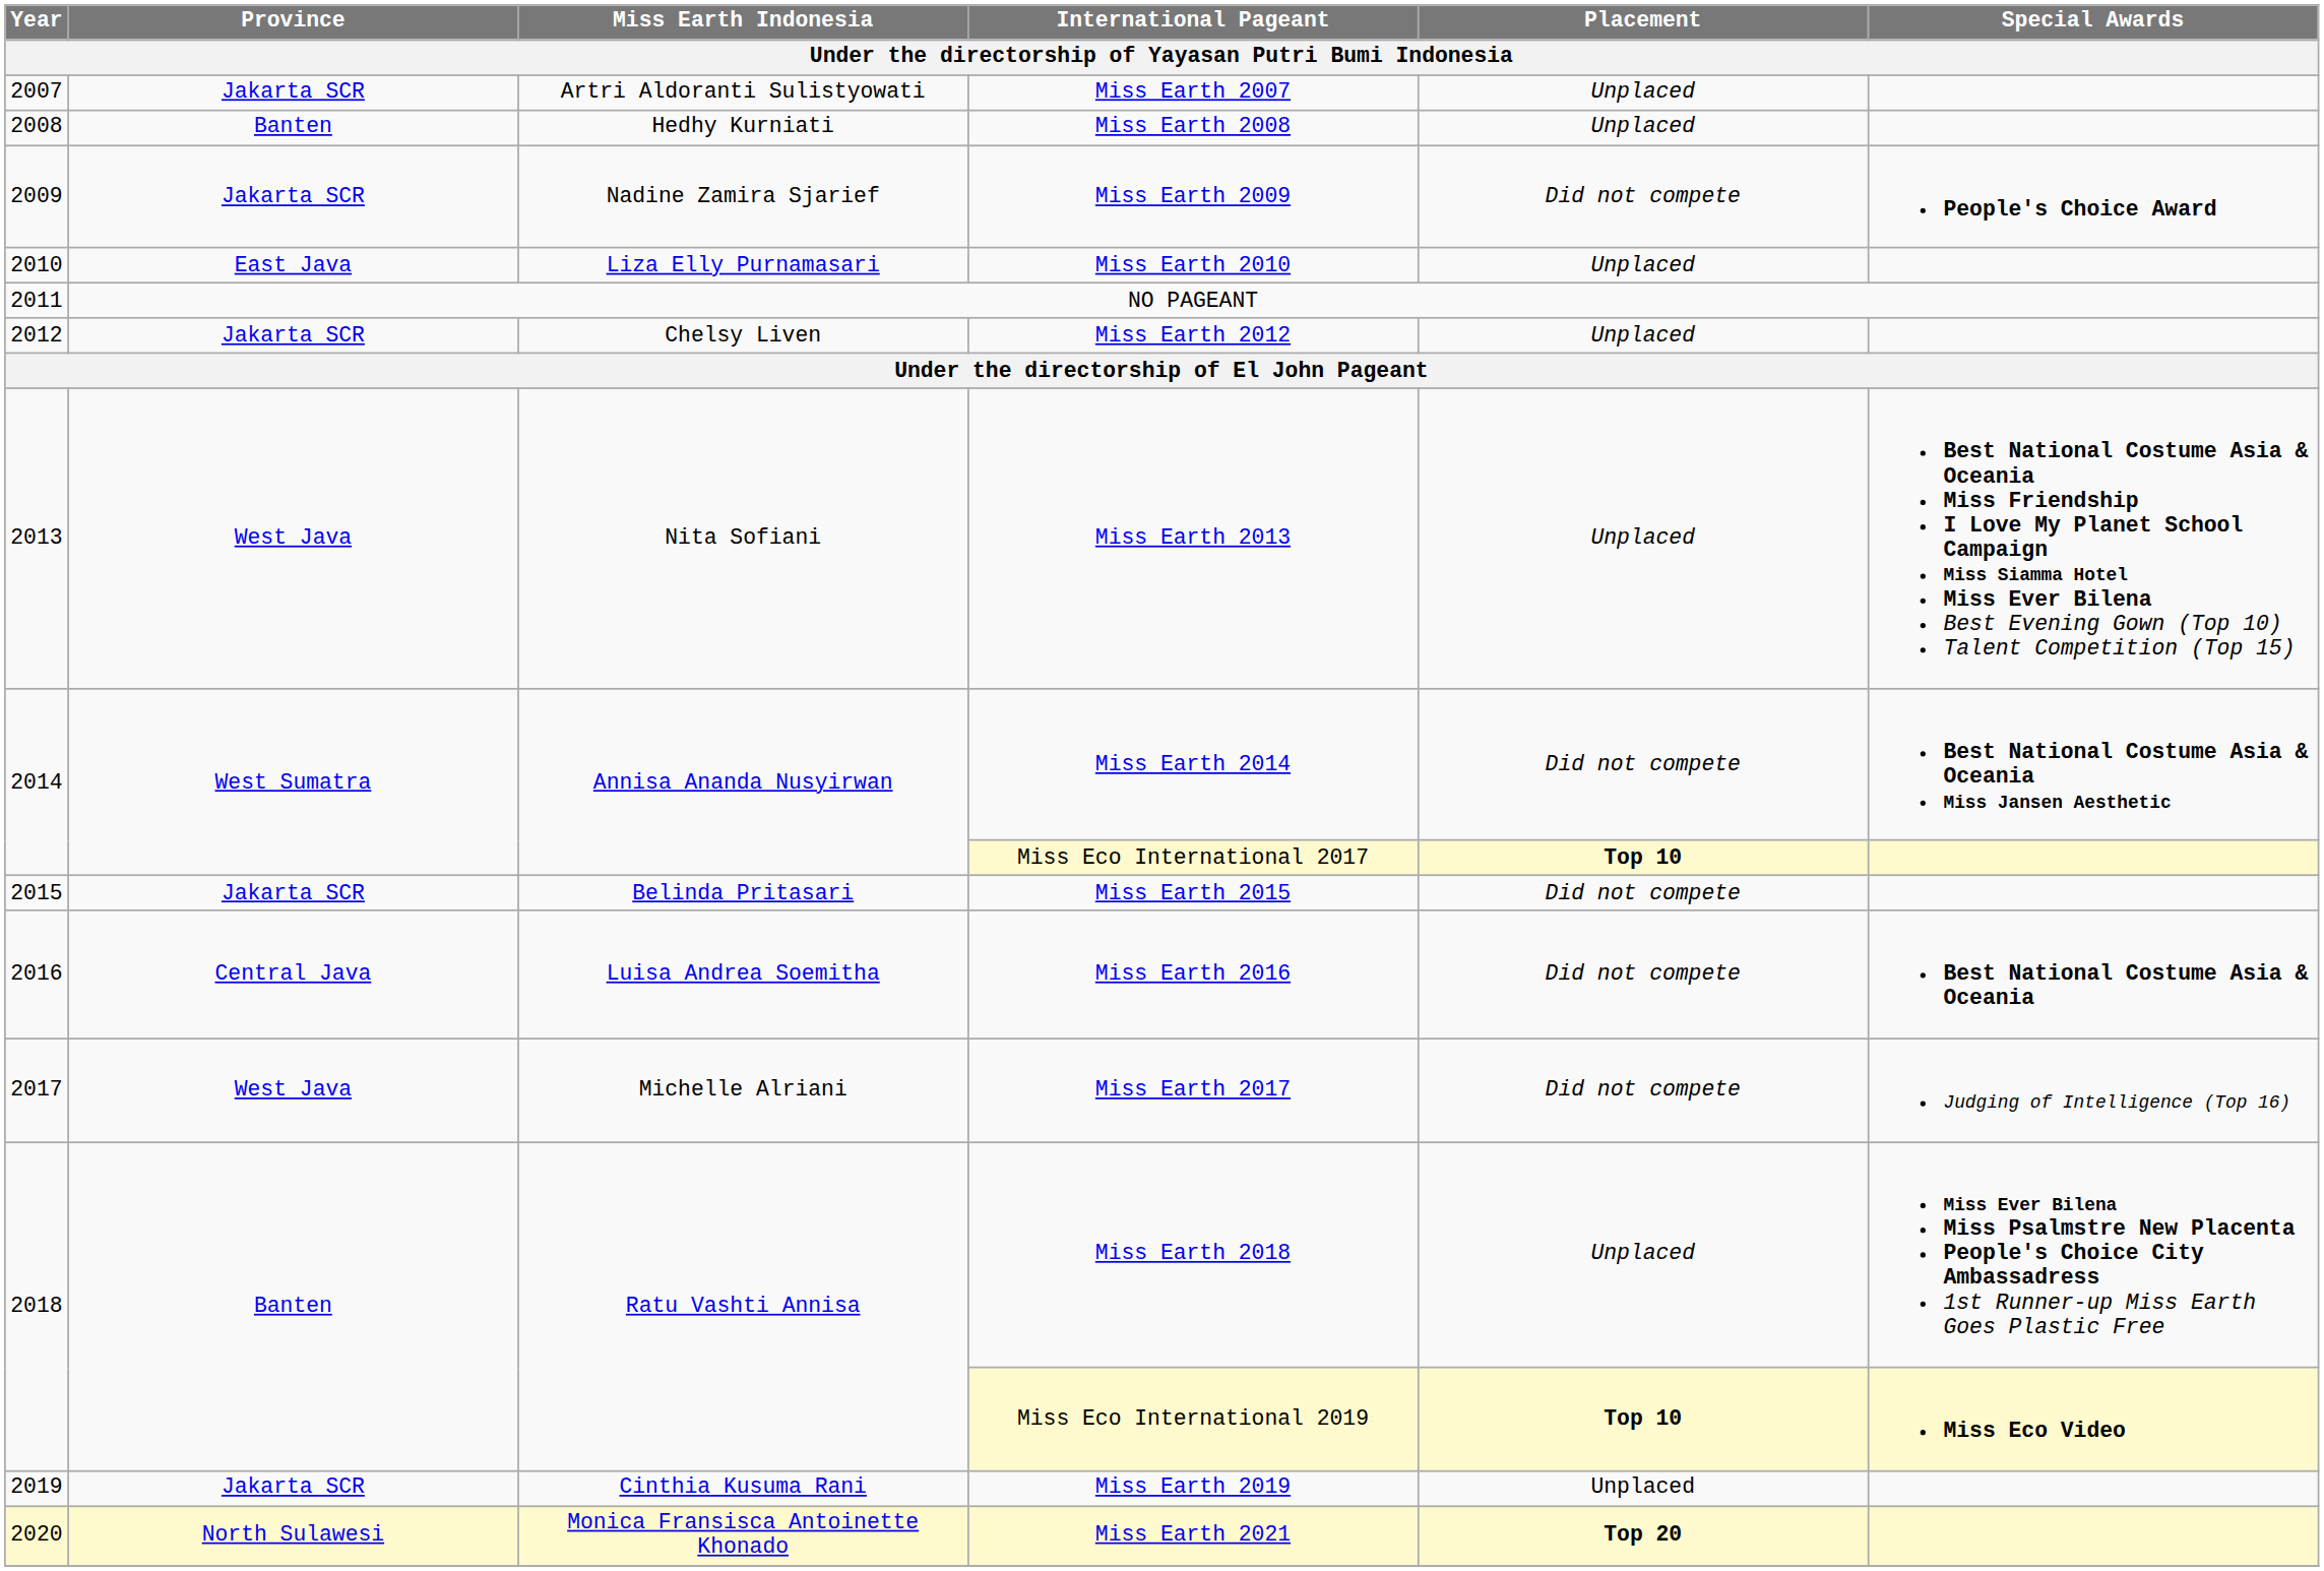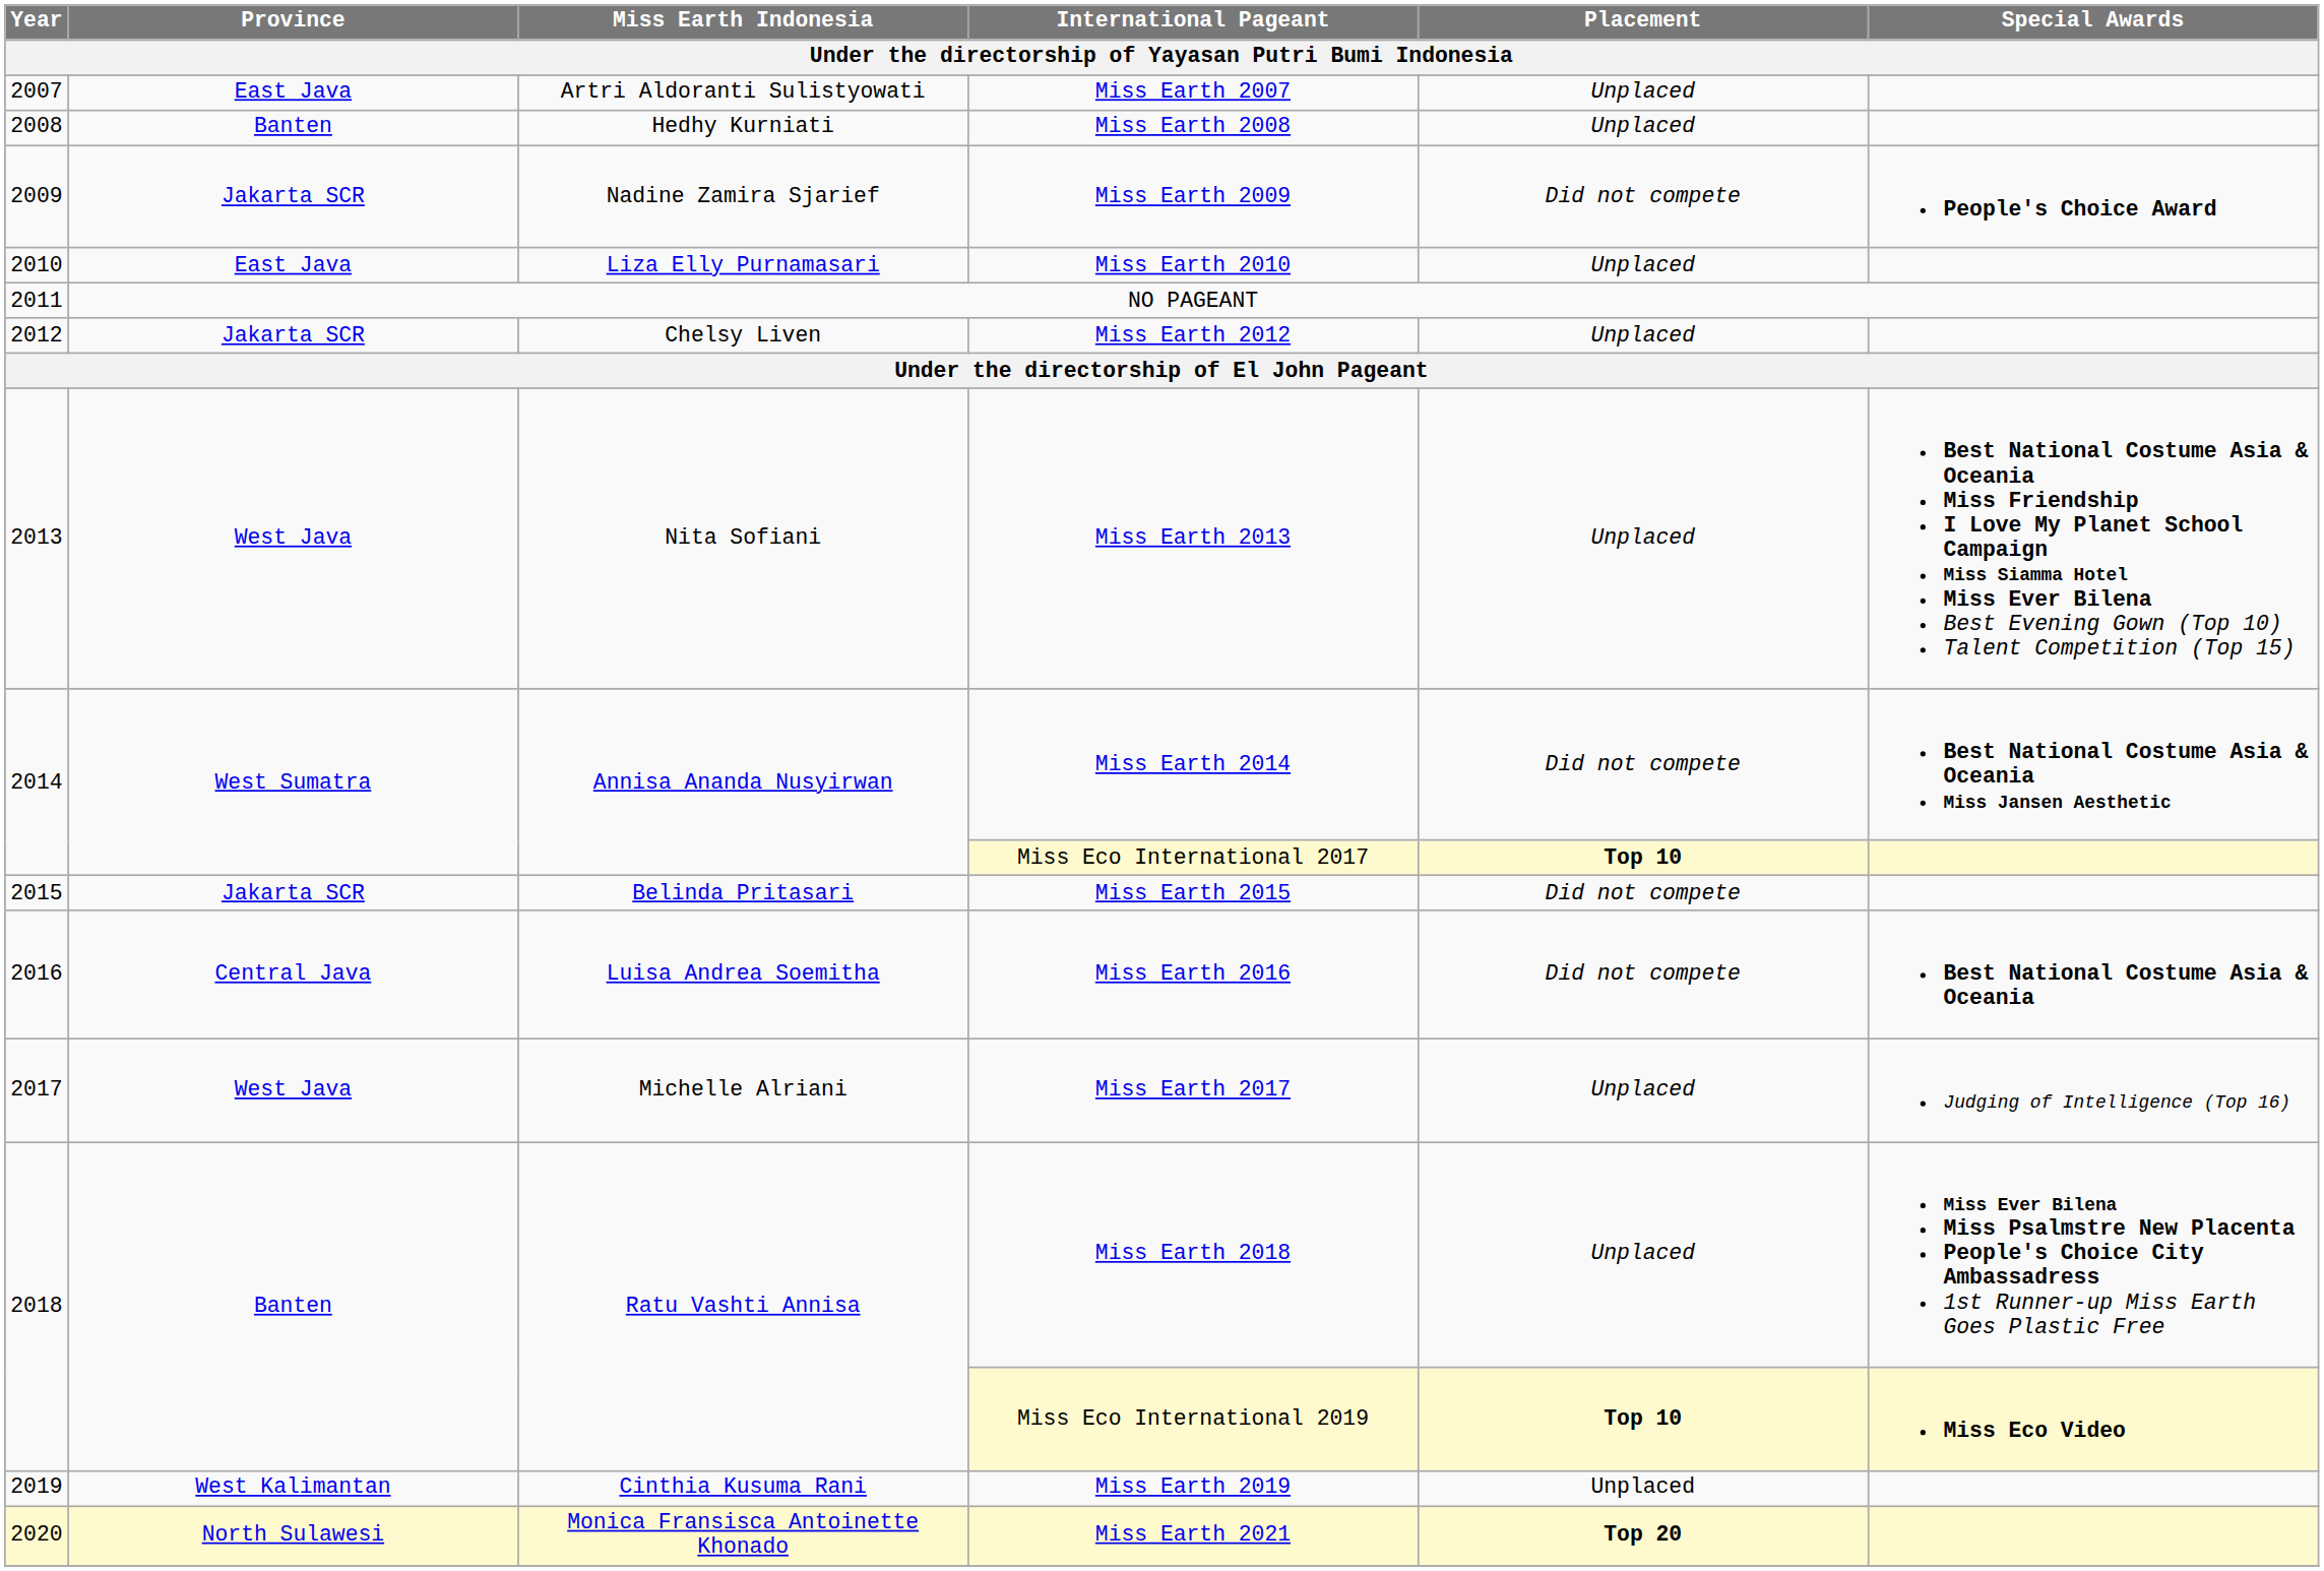 <table class="wikitable sortable" style="font-size: 95%; text-align:center">
 <tr>
 <th width="30" style="background-color:#787878;color:#FFFFFF;">Year</th>
 <th width="250" style="background-color:#787878;color:#FFFFFF;">Province</th>
 <th width="250" style="background-color:#787878;color:#FFFFFF;">Miss Earth Indonesia</th>
 <th width="250" style="background-color:#787878;color:#FFFFFF;">International Pageant</th>
 <th width="250" style="background-color:#787878;color:#FFFFFF;">Placement</th>
 <th width="250" style="background-color:#787878;color:#FFFFFF;">Special Awards</th>
 </tr>
 <tr>
 <th colspan="6"><strong>Under the directorship of Yayasan Putri Bumi Indonesia</strong></th>
 </tr>
 <tr>
 <td>2007</td>
-<td><a href='#'>Jakarta SCR</a></td>
+<td><a href='#'>East Java</a></td>
 <td>Artri Aldoranti Sulistyowati</td>
 <td><a href='#'>Miss Earth 2007</a></td>
 <td><em>Unplaced</em></td>
 <td></td>
 </tr>
 <tr>
 <td>2008</td>
 <td><a href='#'>Banten</a></td>
 <td>Hedhy Kurniati</td>
 <td><a href='#'>Miss Earth 2008</a></td>
 <td><em>Unplaced</em></td>
 <td></td>
 </tr>
 <tr>
 <td>2009</td>
 <td><a href='#'>Jakarta SCR</a></td>
 <td>Nadine Zamira Sjarief</td>
 <td><a href='#'>Miss Earth 2009</a></td>
 <td><em>Did not compete</em></td>
 <td align="left"><br><ul><li><strong>People's Choice Award</strong></li></ul></td>
 </tr>
 <tr>
 <td>2010</td>
 <td><a href='#'>East Java</a></td>
 <td><a href='#'>Liza Elly Purnamasari</a></td>
 <td><a href='#'>Miss Earth 2010</a></td>
 <td><em>Unplaced</em></td>
 <td></td>
 </tr>
 <tr>
 <td>2011</td>
 <td colspan="6" style="text-align:center;">NO PAGEANT</td>
 </tr>
 <tr>
 <td>2012</td>
 <td><a href='#'>Jakarta SCR</a></td>
 <td>Chelsy Liven</td>
 <td><a href='#'>Miss Earth 2012</a></td>
 <td><em>Unplaced</em></td>
 <td></td>
 </tr>
 <tr>
 <th colspan="6"><strong>Under the directorship of El John  Pageant</strong></th>
 </tr>
 <tr>
 <td>2013</td>
 <td><a href='#'>West Java</a></td>
 <td>Nita Sofiani</td>
 <td><a href='#'>Miss Earth 2013</a></td>
 <td><em>Unplaced</em></td>
 <td align="left"><br><ul><li> <strong>Best National Costume Asia & Oceania</strong></li><li> <strong>Miss Friendship</strong></li><li> <strong>I Love My Planet School Campaign</strong></li><li><small><strong>Miss Siamma Hotel</strong></small></li><li><strong>Miss Ever Bilena</strong></li><li><em>Best Evening Gown (Top 10)</em></li><li><em>Talent Competition (Top 15)</em></li></ul></td>
 </tr>
 <tr>
 <td rowspan="2" style="text-align:center;">2014</td>
 <td rowspan="2" style="text-align:center;"><a href='#'>West Sumatra</a></td>
 <td rowspan="2" style="text-align:center;"><a href='#'>Annisa Ananda Nusyirwan</a></td>
 <td><a href='#'>Miss Earth 2014</a></td>
 <td><em>Did not compete</em></td>
 <td align="left"><br><ul><li> <strong>Best National Costume Asia & Oceania</strong></li><li><small><strong>Miss Jansen Aesthetic</strong></small></li></ul></td>
 </tr>
 <tr style="background-color:#FFFACD; ">
 <td>Miss Eco International 2017</td>
 <td><strong>Top 10</strong></td>
 <td></td>
 </tr>
 <tr>
 <td>2015</td>
 <td><a href='#'>Jakarta SCR</a></td>
 <td><a href='#'>Belinda Pritasari</a></td>
 <td><a href='#'>Miss Earth 2015</a></td>
 <td><em>Did not compete</em></td>
 <td></td>
 </tr>
 <tr>
 <td>2016</td>
 <td><a href='#'>Central Java</a></td>
 <td><a href='#'>Luisa Andrea Soemitha</a></td>
 <td><a href='#'>Miss Earth 2016</a></td>
 <td><em>Did not compete</em></td>
 <td align="left"><br><ul><li> <strong>Best National Costume Asia & Oceania</strong></li></ul></td>
 </tr>
 <tr>
 <td>2017</td>
 <td><a href='#'>West Java</a></td>
 <td>Michelle Alriani</td>
 <td><a href='#'>Miss Earth 2017</a></td>
-<td><em>Did not compete</em></td>
+<td><em>Unplaced</em></td>
 <td align="left"><br><ul><li><small> <em>Judging of Intelligence (Top 16)</em></small></li></ul></td>
 </tr>
 <tr>
 <td rowspan="2" style="text-align:center;">2018</td>
 <td rowspan="2" style="text-align:center;"><a href='#'>Banten</a></td>
 <td rowspan="2" style="text-align:center;"><a href='#'>Ratu Vashti Annisa</a></td>
 <td><a href='#'>Miss Earth 2018</a></td>
 <td><em>Unplaced</em></td>
 <td align="left"><br><ul><li><small><strong>Miss Ever Bilena</strong></small></li><li><strong>Miss Psalmstre New Placenta</strong></li><li><strong>People's Choice City Ambassadress</strong></li><li><em>1st Runner-up Miss Earth Goes Plastic Free</em></li></ul></td>
 </tr>
 <tr style="background-color:#FFFACD; ">
 <td>Miss Eco International 2019</td>
 <td><strong>Top 10</strong></td>
 <td align="left"><br><ul><li><strong>Miss Eco Video</strong></li></ul></td>
 </tr>
 <tr>
 <td>2019</td>
-<td><a href='#'>Jakarta SCR</a></td>
+<td><a href='#'>West Kalimantan</a></td>
 <td><a href='#'>Cinthia Kusuma Rani</a></td>
 <td><a href='#'>Miss Earth 2019</a></td>
 <td>Unplaced</td>
 <td></td>
 </tr>
 <tr style="background-color:#FFFACD; ">
 <td>2020</td>
 <td><a href='#'>North Sulawesi</a></td>
 <td><a href='#'>Monica Fransisca Antoinette Khonado</a></td>
 <td><a href='#'>Miss Earth 2021</a></td>
 <td><strong>Top 20</strong></td>
 <td></td>
 </tr>
 <tr>
 </tr>
 </table>
